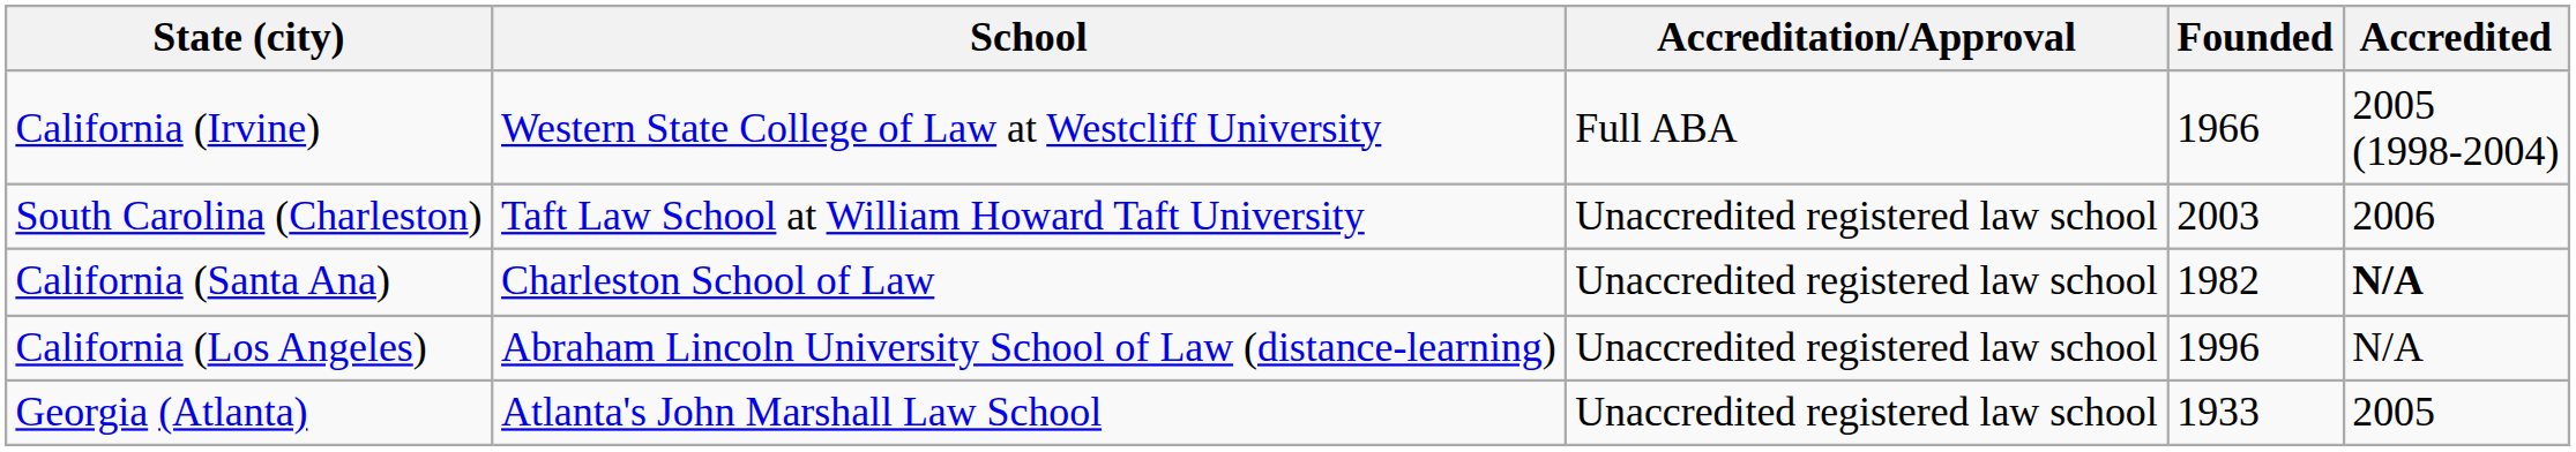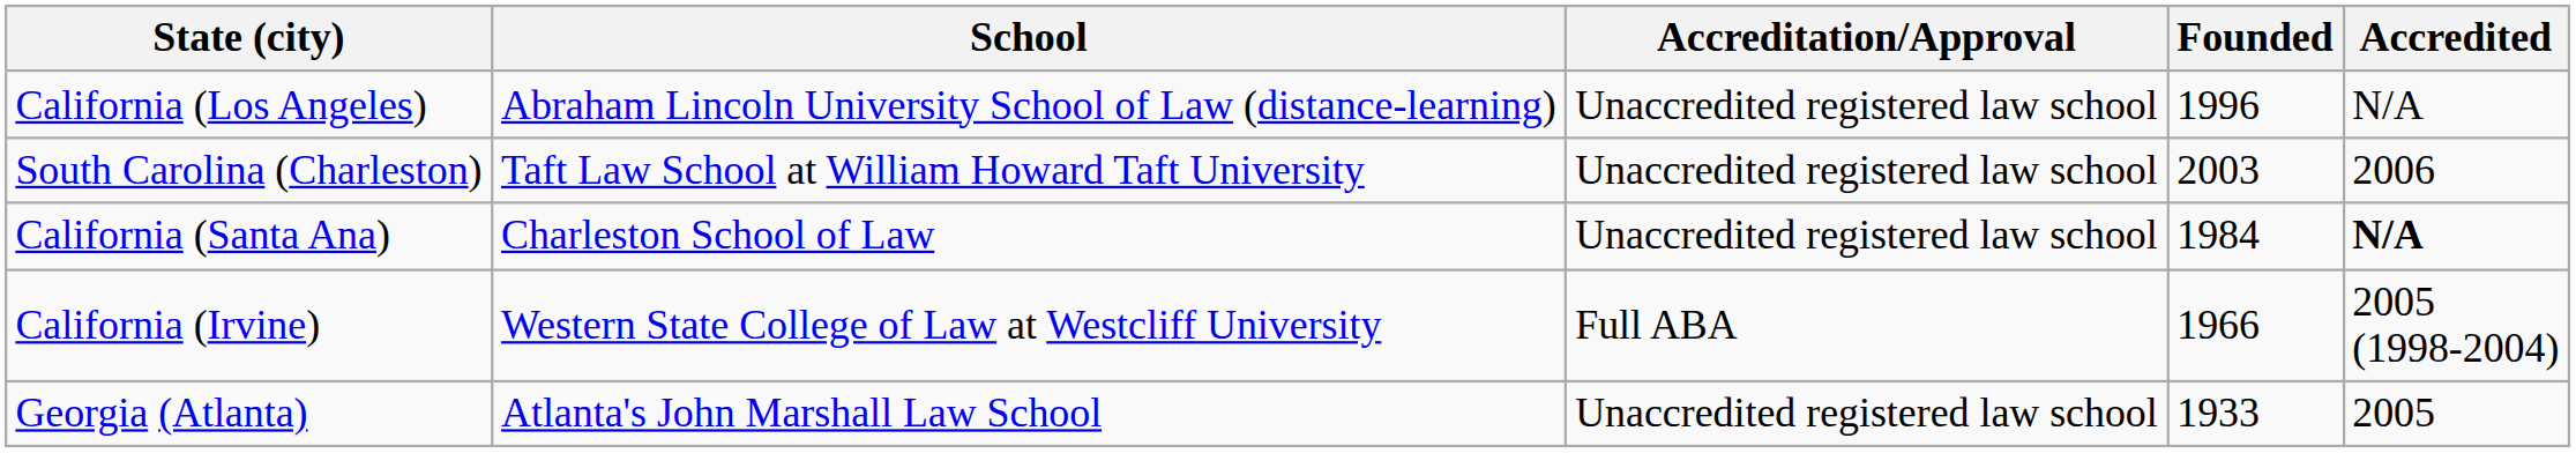 <table class="wikitable sortable">
 <tr>
 <th>State (city)</th>
 <th>School</th>
 <th>Accreditation/Approval</th>
 <th>Founded</th>
 <th>Accredited</th>
 </tr>
 <tr>
-<td><a href='#'>California</a> (<a href='#'>Irvine</a>)</td>
-<td><a href='#'>Western State College of Law</a> at <a href='#'>Westcliff University</a></td>
-<td>Full ABA</td>
-<td>1966</td>
-<td>2005<br>(1998-2004)</td>
+<td><a href='#'>California</a> (<a href='#'>Los Angeles</a>)</td>
+<td><a href='#'>Abraham Lincoln University School of Law</a> (<a href='#'>distance-learning</a>)</td>
+<td>Unaccredited registered law school</td>
+<td>1996</td>
+<td>N/A</td>
 </tr>
 <tr>
 <td><a href='#'>South Carolina</a> (<a href='#'>Charleston</a>)</td>
 <td><a href='#'>Taft Law School</a> at <a href='#'>William Howard Taft University</a></td>
 <td>Unaccredited registered law school</td>
 <td>2003</td>
 <td>2006</td>
 </tr>
 <tr>
 <td><a href='#'>California</a> (<a href='#'>Santa Ana</a>)</td>
 <td><a href='#'>Charleston School of Law</a></td>
 <td>Unaccredited registered law school</td>
-<td>1982</td>
+<td>1984</td>
 <td><strong>N/A</strong></td>
 </tr>
 <tr>
-<td><a href='#'>California</a> (<a href='#'>Los Angeles</a>)</td>
-<td><a href='#'>Abraham Lincoln University School of Law</a> (<a href='#'>distance-learning</a>)</td>
-<td>Unaccredited registered law school</td>
-<td>1996</td>
-<td>N/A</td>
+<td><a href='#'>California</a> (<a href='#'>Irvine</a>)</td>
+<td><a href='#'>Western State College of Law</a> at <a href='#'>Westcliff University</a></td>
+<td>Full ABA</td>
+<td>1966</td>
+<td>2005<br>(1998-2004)</td>
 </tr>
 <tr>
 <td><a href='#'>Georgia</a> <a href='#'>(Atlanta)</a></td>
 <td><a href='#'>Atlanta's John Marshall Law School</a></td>
 <td>Unaccredited registered law school</td>
 <td>1933</td>
 <td>2005</td>
 </tr>
 </table>
